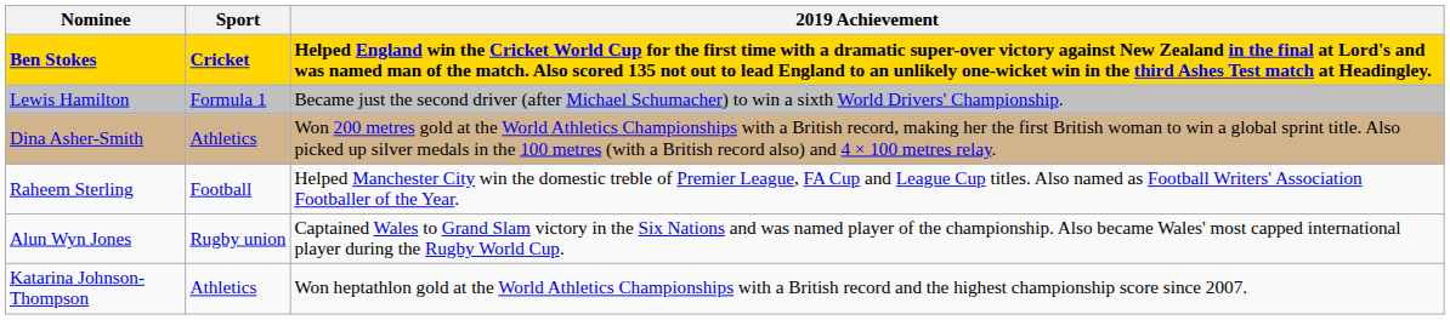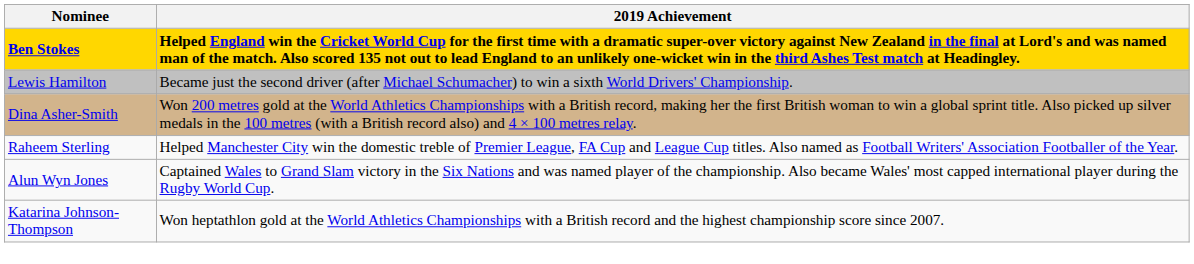 <table class="wikitable">
 <tr>
 <th>Nominee</th>
-<th>Sport</th>
 <th>2019 Achievement</th>
 </tr>
 <tr style="font-weight:bold; background:gold;">
 <td><a href='#'>Ben Stokes</a></td>
-<td><a href='#'>Cricket</a></td>
 <td>Helped <a href='#'>England</a> win the <a href='#'>Cricket World Cup</a> for the first time with a dramatic super-over victory against New Zealand <a href='#'>in the final</a> at Lord's and was named man of the match. Also scored 135 not out to lead England to an unlikely one-wicket win in the <a href='#'>third Ashes Test match</a> at Headingley.</td>
 </tr>
 <tr style="background:silver;">
 <td nowrap><a href='#'>Lewis Hamilton</a></td>
-<td nowrap><a href='#'>Formula 1</a></td>
 <td>Became just the second driver (after <a href='#'>Michael Schumacher</a>) to win a sixth <a href='#'>World Drivers' Championship</a>.</td>
 </tr>
 <tr style="background:tan;">
 <td nowrap><a href='#'>Dina Asher-Smith</a></td>
-<td nowrap><a href='#'>Athletics</a></td>
 <td>Won <a href='#'>200 metres</a> gold at the <a href='#'>World Athletics Championships</a> with a British record, making her the first British woman to win a global sprint title. Also picked up silver medals in the <a href='#'>100 metres</a> (with a British record also) and <a href='#'>4 × 100 metres relay</a>.</td>
 </tr>
 <tr>
 <td nowrap><a href='#'>Raheem Sterling</a></td>
-<td nowrap><a href='#'>Football</a></td>
 <td>Helped <a href='#'>Manchester City</a> win the domestic treble of <a href='#'>Premier League</a>, <a href='#'>FA Cup</a> and <a href='#'>League Cup</a> titles. Also named as <a href='#'>Football Writers' Association Footballer of the Year</a>.</td>
 </tr>
 <tr>
 <td nowrap><a href='#'>Alun Wyn Jones</a></td>
-<td nowrap><a href='#'>Rugby union</a></td>
 <td>Captained <a href='#'>Wales</a> to <a href='#'>Grand Slam</a> victory in the <a href='#'>Six Nations</a> and was named player of the championship. Also became Wales' most capped international player during the <a href='#'>Rugby World Cup</a>.</td>
 </tr>
 <tr>
 <td><a href='#'>Katarina Johnson-Thompson</a></td>
-<td nowrap><a href='#'>Athletics</a></td>
 <td>Won heptathlon gold at the <a href='#'>World Athletics Championships</a> with a British record and the highest championship score since 2007.</td>
 </tr>
 </table>
